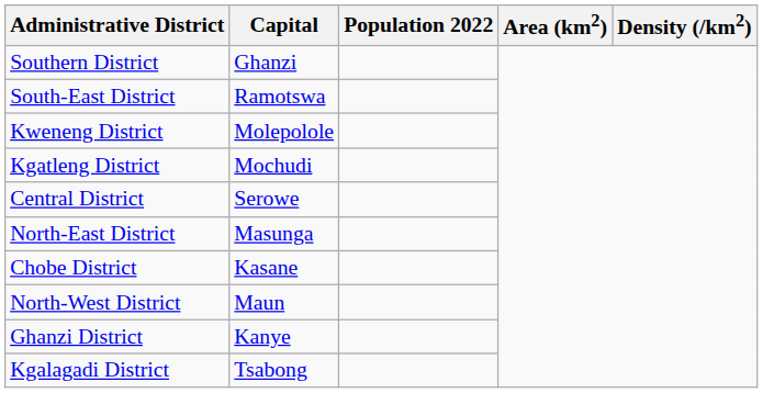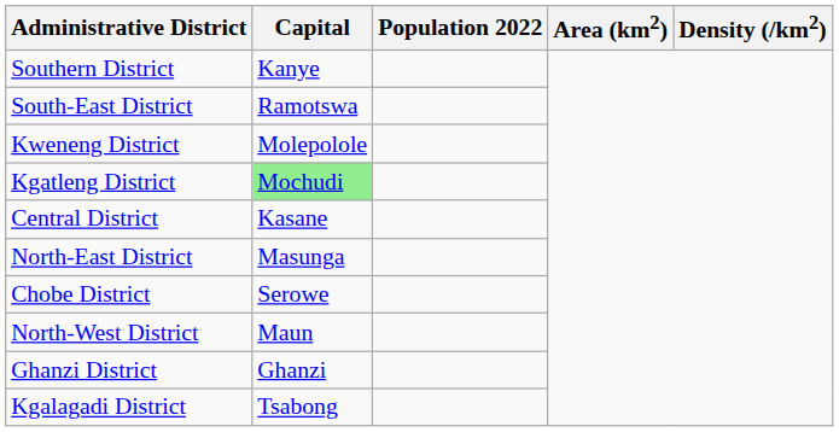 <table class="wikitable sortable col3right col4right col5right">
 <tr>
 <th>Administrative District</th>
 <th>Capital</th>
 <th>Population 2022</th>
 <th>Area (km<sup>2</sup>)</th>
 <th>Density (/km<sup>2</sup>)</th>
 </tr>
 <tr>
 <td><a href='#'>Southern District</a></td>
-<td><a href='#'>Ghanzi</a></td>
+<td><a href='#'>Kanye</a></td>
 <td></td>
 </tr>
 <tr>
 <td><a href='#'>South-East District</a></td>
 <td><a href='#'>Ramotswa</a></td>
 <td></td>
 </tr>
 <tr>
 <td><a href='#'>Kweneng District</a></td>
 <td><a href='#'>Molepolole</a></td>
 <td></td>
 </tr>
 <tr>
 <td><a href='#'>Kgatleng District</a></td>
-<td><a href='#'>Mochudi</a></td>
+<td style="background: lightgreen;"><a href='#'>Mochudi</a></td>
 <td></td>
 </tr>
 <tr>
 <td><a href='#'>Central District</a></td>
-<td><a href='#'>Serowe</a></td>
+<td><a href='#'>Kasane</a></td>
 <td></td>
 </tr>
 <tr>
 <td><a href='#'>North-East District</a></td>
 <td><a href='#'>Masunga</a></td>
 <td></td>
 </tr>
 <tr>
 <td><a href='#'>Chobe District</a></td>
-<td><a href='#'>Kasane</a></td>
+<td><a href='#'>Serowe</a></td>
 <td></td>
 </tr>
 <tr>
 <td><a href='#'>North-West District</a></td>
 <td><a href='#'>Maun</a></td>
 <td></td>
 </tr>
 <tr>
 <td><a href='#'>Ghanzi District</a></td>
-<td><a href='#'>Kanye</a></td>
+<td><a href='#'>Ghanzi</a></td>
 <td></td>
 </tr>
 <tr>
 <td><a href='#'>Kgalagadi District</a></td>
 <td><a href='#'>Tsabong</a></td>
 <td></td>
 </tr>
 </table>
